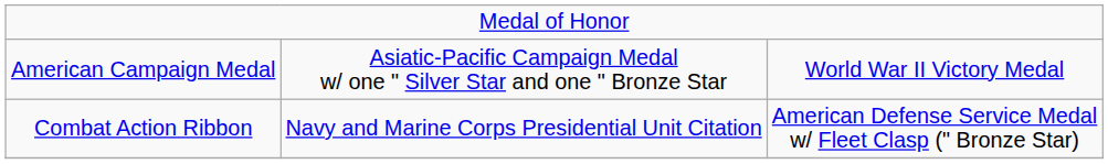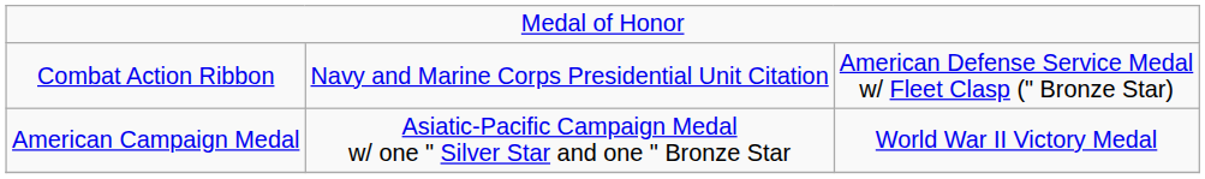 <table class="wikitable" style="margin:1em auto; text-align:center;">
 <tr>
 <td colspan="3"><a href='#'>Medal of Honor</a></td>
+</tr>
+<tr>
+<td><a href='#'>Combat Action Ribbon</a></td>
+<td><a href='#'>Navy and Marine Corps Presidential Unit Citation</a></td>
+<td><a href='#'>American Defense Service Medal</a><br>w/ <a href='#'>Fleet Clasp</a> (" Bronze Star)</td>
 </tr>
 <tr>
 <td><a href='#'>American Campaign Medal</a></td>
 <td><a href='#'>Asiatic-Pacific Campaign Medal</a><br>w/ one " <a href='#'>Silver Star</a> and one " Bronze Star</td>
 <td><a href='#'>World War II Victory Medal</a></td>
 </tr>
 <tr>
-<td><a href='#'>Combat Action Ribbon</a></td>
-<td><a href='#'>Navy and Marine Corps Presidential Unit Citation</a></td>
-<td><a href='#'>American Defense Service Medal</a><br>w/ <a href='#'>Fleet Clasp</a> (" Bronze Star)</td>
-</tr>
-<tr>
 </tr>
 </table>
